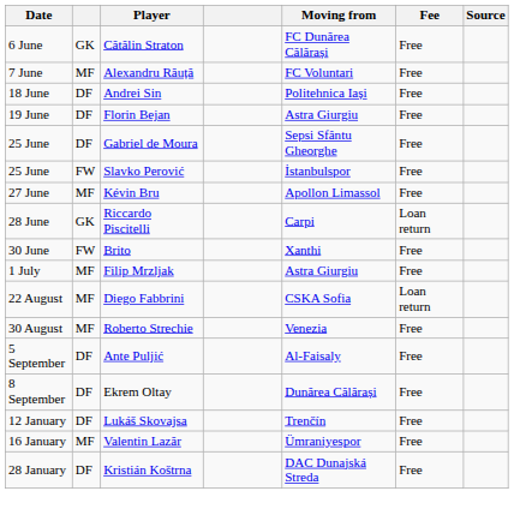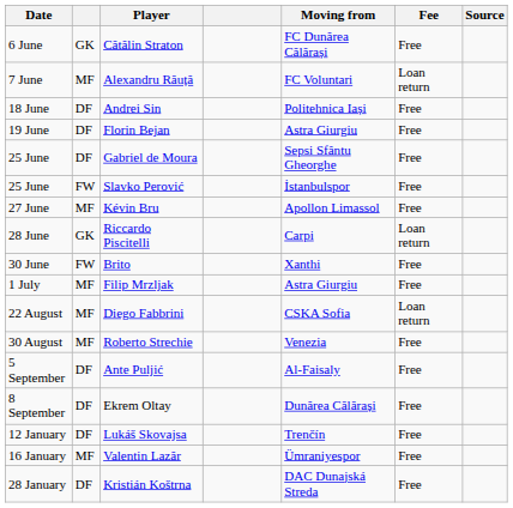 <table class="wikitable sortable">
 <tr>
 <th style="width:80px;">Date</th>
 <th style="width:30px;"></th>
 <th style="width:180px;">Player</th>
 <th style="width:200px;"></th>
 <th style="width:180px;">Moving from</th>
 <th style="width:120px;" class="unsortable">Fee</th>
 <th style="width:20px;">Source</th>
 </tr>
 <tr>
 <td>6 June</td>
 <td>GK</td>
 <td><a href='#'>Cătălin Straton</a></td>
 <td></td>
 <td><a href='#'>FC Dunărea Călărași</a></td>
 <td>Free</td>
 <td></td>
 </tr>
 <tr>
 <td>7 June</td>
 <td>MF</td>
 <td><a href='#'>Alexandru Răuță</a></td>
 <td></td>
 <td><a href='#'>FC Voluntari</a></td>
-<td>Free</td>
+<td>Loan return</td>
 <td></td>
 </tr>
 <tr>
 <td>18 June</td>
 <td>DF</td>
 <td><a href='#'>Andrei Sin</a></td>
 <td></td>
 <td><a href='#'>Politehnica Iași</a></td>
 <td>Free</td>
 <td></td>
 </tr>
 <tr>
 <td>19 June</td>
 <td>DF</td>
 <td><a href='#'>Florin Bejan</a></td>
 <td></td>
 <td><a href='#'>Astra Giurgiu</a></td>
 <td>Free</td>
 <td></td>
 </tr>
 <tr>
 <td>25 June</td>
 <td>DF</td>
 <td><a href='#'>Gabriel de Moura</a> </td>
 <td></td>
 <td><a href='#'>Sepsi Sfântu Gheorghe</a></td>
 <td>Free</td>
 <td></td>
 </tr>
 <tr>
 <td>25 June</td>
 <td>FW</td>
 <td><a href='#'>Slavko Perović</a> </td>
 <td></td>
 <td><a href='#'>İstanbulspor</a> </td>
 <td>Free</td>
 <td></td>
 </tr>
 <tr>
 <td>27 June</td>
 <td>MF</td>
 <td><a href='#'>Kévin Bru</a> </td>
 <td></td>
 <td><a href='#'>Apollon Limassol</a> </td>
 <td>Free</td>
 <td></td>
 </tr>
 <tr>
 <td>28 June</td>
 <td>GK</td>
 <td><a href='#'>Riccardo Piscitelli</a> </td>
 <td></td>
 <td><a href='#'>Carpi</a> </td>
 <td>Loan return</td>
 <td></td>
 </tr>
 <tr>
 <td>30 June</td>
 <td>FW</td>
 <td><a href='#'>Brito</a> </td>
 <td></td>
 <td><a href='#'>Xanthi</a> </td>
 <td>Free</td>
 <td></td>
 </tr>
 <tr>
 <td>1 July</td>
 <td>MF</td>
 <td><a href='#'>Filip Mrzljak</a> </td>
 <td></td>
 <td><a href='#'>Astra Giurgiu</a></td>
 <td>Free</td>
 <td></td>
 </tr>
 <tr>
 <td>22 August</td>
 <td>MF</td>
 <td><a href='#'>Diego Fabbrini</a> </td>
 <td></td>
 <td><a href='#'>CSKA Sofia</a> </td>
 <td>Loan return</td>
 <td></td>
 </tr>
 <tr>
 <td>30 August</td>
 <td>MF</td>
 <td><a href='#'>Roberto Strechie</a></td>
 <td></td>
 <td><a href='#'>Venezia</a> </td>
 <td>Free</td>
 <td></td>
 </tr>
 <tr>
 <td>5 September</td>
 <td>DF</td>
 <td><a href='#'>Ante Puljić</a> </td>
 <td></td>
 <td><a href='#'>Al-Faisaly</a> </td>
 <td>Free</td>
 <td></td>
 </tr>
 <tr>
 <td>8 September</td>
 <td>DF</td>
 <td>Ekrem Oltay</td>
 <td></td>
 <td><a href='#'>Dunărea Călărași</a></td>
 <td>Free</td>
 <td></td>
 </tr>
 <tr>
 <td>12 January</td>
 <td>DF</td>
 <td><a href='#'>Lukáš Skovajsa</a> </td>
 <td></td>
 <td><a href='#'>Trenčín</a> </td>
 <td>Free</td>
 <td></td>
 </tr>
 <tr>
 <td>16 January</td>
 <td>MF</td>
 <td><a href='#'>Valentin Lazăr</a></td>
 <td></td>
 <td><a href='#'>Ümraniyespor</a> </td>
 <td>Free</td>
 <td></td>
 </tr>
 <tr>
 <td>28 January</td>
 <td>DF</td>
 <td><a href='#'>Kristián Koštrna</a> </td>
 <td></td>
 <td><a href='#'>DAC Dunajská Streda</a> </td>
 <td>Free</td>
 <td></td>
 </tr>
 </table>
